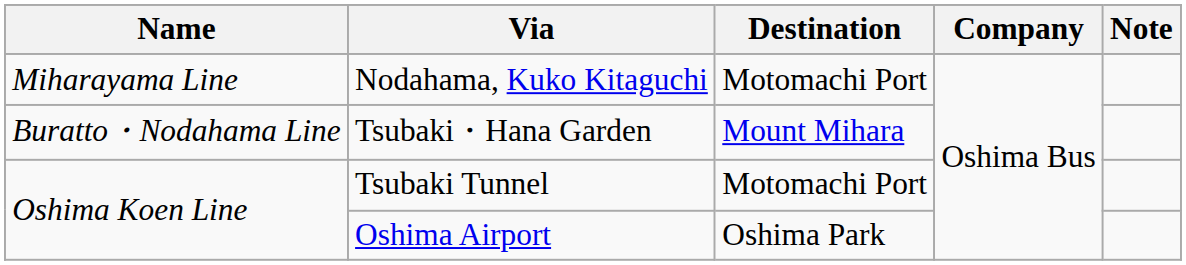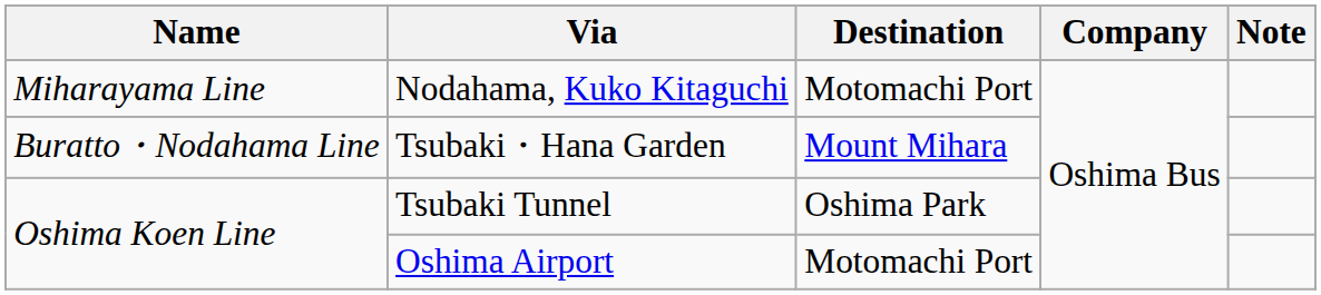 <table class="wikitable">
 <tr>
 <th>Name</th>
 <th>Via</th>
 <th>Destination</th>
 <th>Company</th>
 <th>Note</th>
 </tr>
 <tr>
 <td><em>Miharayama Line</em></td>
 <td>Nodahama, <a href='#'>Kuko Kitaguchi</a></td>
 <td>Motomachi Port</td>
 <td rowspan="4">Oshima Bus</td>
 <td></td>
 </tr>
 <tr>
 <td><em>Buratto・Nodahama Line</em></td>
 <td>Tsubaki・Hana Garden</td>
 <td><a href='#'>Mount Mihara</a></td>
 <td></td>
 </tr>
 <tr>
 <td rowspan="2"><em>Oshima Koen Line</em></td>
 <td>Tsubaki Tunnel</td>
-<td>Motomachi Port</td>
+<td>Oshima Park</td>
 <td></td>
 </tr>
 <tr>
 <td><a href='#'>Oshima Airport</a></td>
-<td>Oshima Park</td>
+<td>Motomachi Port</td>
 <td></td>
 </tr>
 </table>
